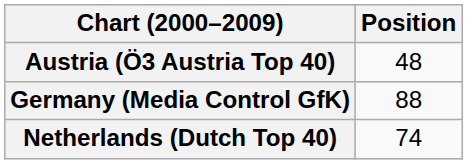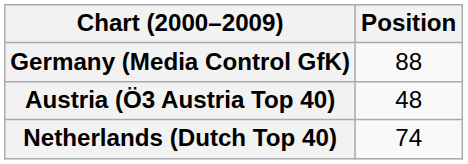 <table class="wikitable sortable plainrowheaders">
 <tr>
 <th>Chart (2000–2009)</th>
 <th>Position</th>
 </tr>
 <tr>
+<th scope="row">Germany (Media Control GfK)</th>
+<td align="center">88</td>
+</tr>
+<tr>
 <th scope="row">Austria (Ö3 Austria Top 40)</th>
 <td align="center">48</td>
-</tr>
-<tr>
-<th scope="row">Germany (Media Control GfK)</th>
-<td align="center">88</td>
 </tr>
 <tr>
 <th scope="row">Netherlands (Dutch Top 40)</th>
 <td align="center">74</td>
 </tr>
 </table>
